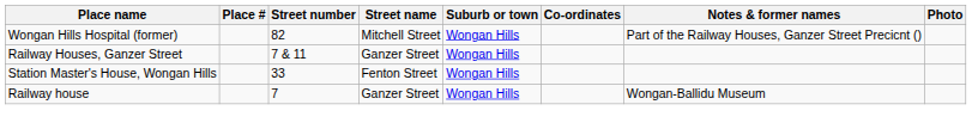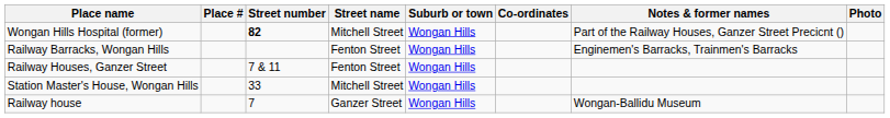 <table class="wikitable sortable">
 <tr>
 <th>Place name</th>
 <th>Place #</th>
 <th>Street number</th>
 <th>Street name</th>
 <th>Suburb or town</th>
 <th>Co-ordinates</th>
 <th class="unsortable">Notes & former names</th>
 <th class="unsortable">Photo</th>
 </tr>
 <tr>
 <td>Wongan Hills Hospital (former)</td>
 <td></td>
-<td>82</td>
+<td><strong>82</strong></td>
 <td>Mitchell Street</td>
 <td><a href='#'>Wongan Hills</a></td>
 <td></td>
 <td>Part of the Railway Houses, Ganzer Street Precicnt ()</td>
 <td></td>
 </tr>
 <tr>
+<td>Railway Barracks, Wongan Hills</td>
+<td></td>
+<td></td>
+<td>Fenton Street</td>
+<td><a href='#'>Wongan Hills</a></td>
+<td></td>
+<td>Enginemen's Barracks, Trainmen's Barracks</td>
+<td></td>
+</tr>
+<tr>
 <td>Railway Houses, Ganzer Street</td>
 <td></td>
 <td>7 & 11</td>
-<td>Ganzer Street</td>
+<td>Fenton Street</td>
 <td><a href='#'>Wongan Hills</a></td>
 <td></td>
 <td></td>
 <td></td>
 </tr>
 <tr>
 <td>Station Master's House, Wongan Hills</td>
 <td></td>
 <td>33</td>
-<td>Fenton Street</td>
+<td>Mitchell Street</td>
 <td><a href='#'>Wongan Hills</a></td>
 <td></td>
 <td></td>
 <td></td>
 </tr>
 <tr>
 <td>Railway house</td>
 <td></td>
 <td>7</td>
 <td>Ganzer Street</td>
 <td><a href='#'>Wongan Hills</a></td>
 <td></td>
 <td>Wongan-Ballidu Museum</td>
 <td></td>
 </tr>
 </table>
